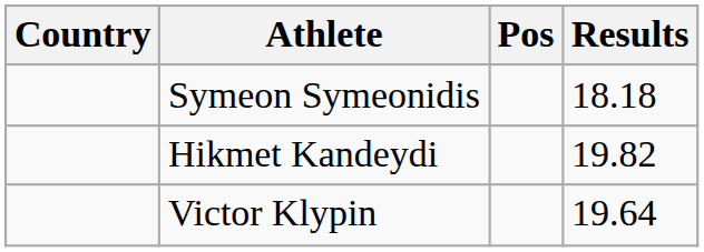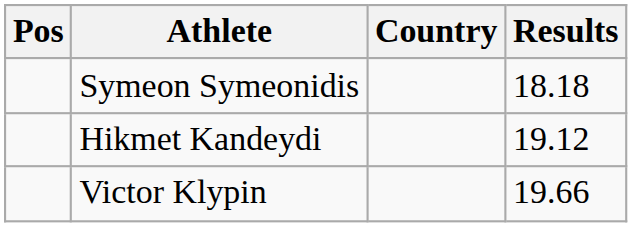 <table class="wikitable">
 <tr>
+<th>Pos</th>
+<th>Athlete</th>
 <th>Country</th>
-<th>Athlete</th>
-<th>Pos</th>
 <th>Results</th>
 </tr>
 <tr>
+<td align="center"></td>
+<td>Symeon Symeonidis</td>
 <td></td>
-<td>Symeon Symeonidis</td>
-<td align="center"></td>
 <td>18.18</td>
 </tr>
 <tr>
+<td align="center"></td>
+<td>Hikmet Kandeydi</td>
 <td></td>
-<td>Hikmet Kandeydi</td>
-<td align="center"></td>
-<td>19.82</td>
+<td>19.12</td>
 </tr>
 <tr>
+<td align="center"></td>
+<td>Victor Klypin</td>
 <td></td>
-<td>Victor Klypin</td>
-<td align="center"></td>
-<td>19.64</td>
+<td>19.66</td>
 </tr>
 </table>
